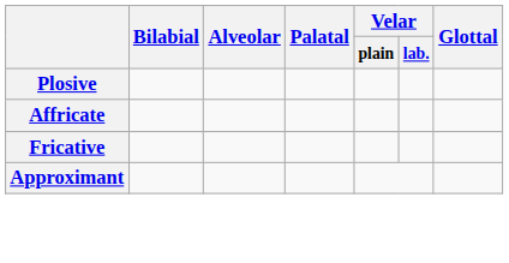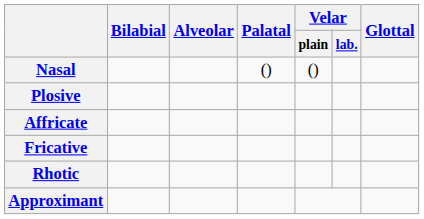 <table class="wikitable" style=text-align:center>
 <tr>
 <th rowspan="2"></th>
 <th rowspan="2"><a href='#'>Bilabial</a></th>
 <th rowspan="2"><a href='#'>Alveolar</a></th>
 <th rowspan="2"><a href='#'>Palatal</a></th>
 <th colspan="2"><a href='#'>Velar</a></th>
 <th rowspan="2"><a href='#'>Glottal</a></th>
 </tr>
 <tr>
 <th><small>plain</small></th>
 <th><small><a href='#'>lab.</a></small></th>
+</tr>
+<tr>
+<th><a href='#'>Nasal</a></th>
+<td></td>
+<td></td>
+<td>()</td>
+<td>()</td>
+<td></td>
+<td></td>
 </tr>
 <tr>
 <th><a href='#'>Plosive</a></th>
 <td></td>
 <td></td>
 <td></td>
 <td></td>
 <td></td>
 <td></td>
 </tr>
 <tr>
 <th><a href='#'>Affricate</a></th>
 <td></td>
 <td></td>
 <td></td>
 <td></td>
 <td></td>
 <td></td>
 </tr>
 <tr>
 <th><a href='#'>Fricative</a></th>
 <td></td>
 <td></td>
 <td></td>
 <td></td>
 <td></td>
 <td></td>
 </tr>
 <tr>
+<th><a href='#'>Rhotic</a></th>
+<td></td>
+<td></td>
+<td></td>
+<td></td>
+<td></td>
+<td></td>
+</tr>
+<tr>
 <th><a href='#'>Approximant</a></th>
 <td></td>
 <td></td>
 <td></td>
 <td colspan="2"></td>
 <td></td>
 </tr>
 </table>
